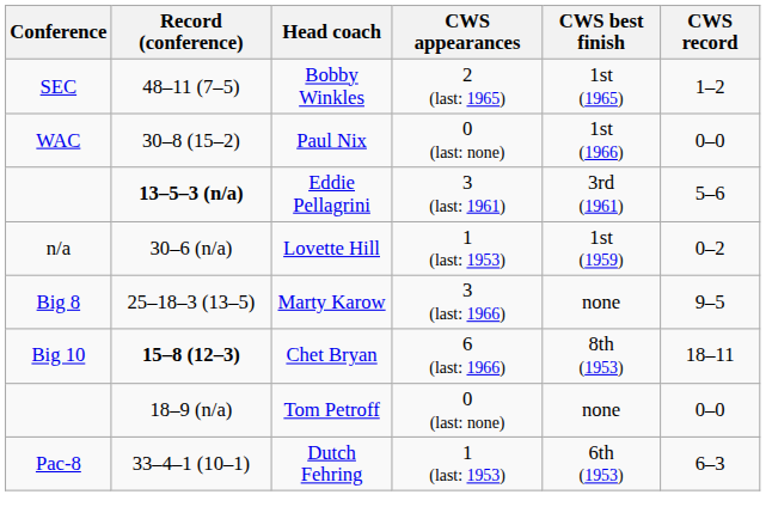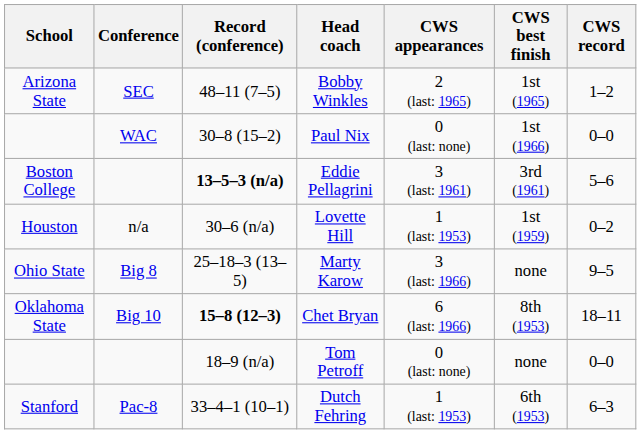 <table class="wikitable">
 <tr>
+<th>School</th>
 <th>Conference</th>
 <th>Record (conference)</th>
 <th>Head coach</th>
 <th>CWS appearances</th>
 <th>CWS best finish</th>
 <th>CWS record</th>
 </tr>
 <tr align=center>
+<td><a href='#'>Arizona State</a></td>
 <td><a href='#'>SEC</a></td>
 <td>48–11 (7–5)</td>
 <td><a href='#'>Bobby Winkles</a></td>
 <td>2<br><small>(last: <a href='#'>1965</a>)</small></td>
 <td>1st<br><small>(<a href='#'>1965</a>)</small></td>
 <td>1–2</td>
 </tr>
 <tr align=center>
+<td></td>
 <td><a href='#'>WAC</a></td>
 <td>30–8 (15–2)</td>
 <td><a href='#'>Paul Nix</a></td>
 <td>0<br><small>(last: none)</small></td>
 <td>1st<br><small>(<a href='#'>1966</a>)</small></td>
 <td>0–0</td>
 </tr>
 <tr align=center>
+<td><a href='#'>Boston College</a></td>
 <td></td>
 <td><strong>13–5–3 (n/a)</strong></td>
 <td><a href='#'>Eddie Pellagrini</a></td>
 <td>3<br><small>(last: <a href='#'>1961</a>)</small></td>
 <td>3rd<br><small>(<a href='#'>1961</a>)</small></td>
 <td>5–6</td>
 </tr>
 <tr align=center>
+<td><a href='#'>Houston</a></td>
 <td>n/a</td>
 <td>30–6 (n/a)</td>
 <td><a href='#'>Lovette Hill</a></td>
 <td>1<br><small>(last: <a href='#'>1953</a>)</small></td>
 <td>1st<br><small>(<a href='#'>1959</a>)</small></td>
 <td>0–2</td>
 </tr>
 <tr align=center>
+<td><a href='#'>Ohio State</a></td>
 <td><a href='#'>Big 8</a></td>
 <td>25–18–3 (13–5)</td>
 <td><a href='#'>Marty Karow</a></td>
 <td>3<br><small>(last: <a href='#'>1966</a>)</small></td>
 <td>none</td>
 <td>9–5</td>
 </tr>
 <tr align=center>
+<td><a href='#'>Oklahoma State</a></td>
 <td><a href='#'>Big 10</a></td>
 <td><strong>15–8 (12–3)</strong></td>
 <td><a href='#'>Chet Bryan</a></td>
 <td>6<br><small>(last: <a href='#'>1966</a>)</small></td>
 <td>8th<br><small>(<a href='#'>1953</a>)</small></td>
 <td>18–11</td>
 </tr>
 <tr align=center>
 <td></td>
+<td></td>
 <td>18–9 (n/a)</td>
 <td><a href='#'>Tom Petroff</a></td>
 <td>0<br><small>(last: none)</small></td>
 <td>none</td>
 <td>0–0</td>
 </tr>
 <tr align=center>
+<td><a href='#'>Stanford</a></td>
 <td><a href='#'>Pac-8</a></td>
 <td>33–4–1 (10–1)</td>
 <td><a href='#'>Dutch Fehring</a></td>
 <td>1<br><small>(last: <a href='#'>1953</a>)</small></td>
 <td>6th<br><small>(<a href='#'>1953</a>)</small></td>
 <td>6–3</td>
 </tr>
 </table>
